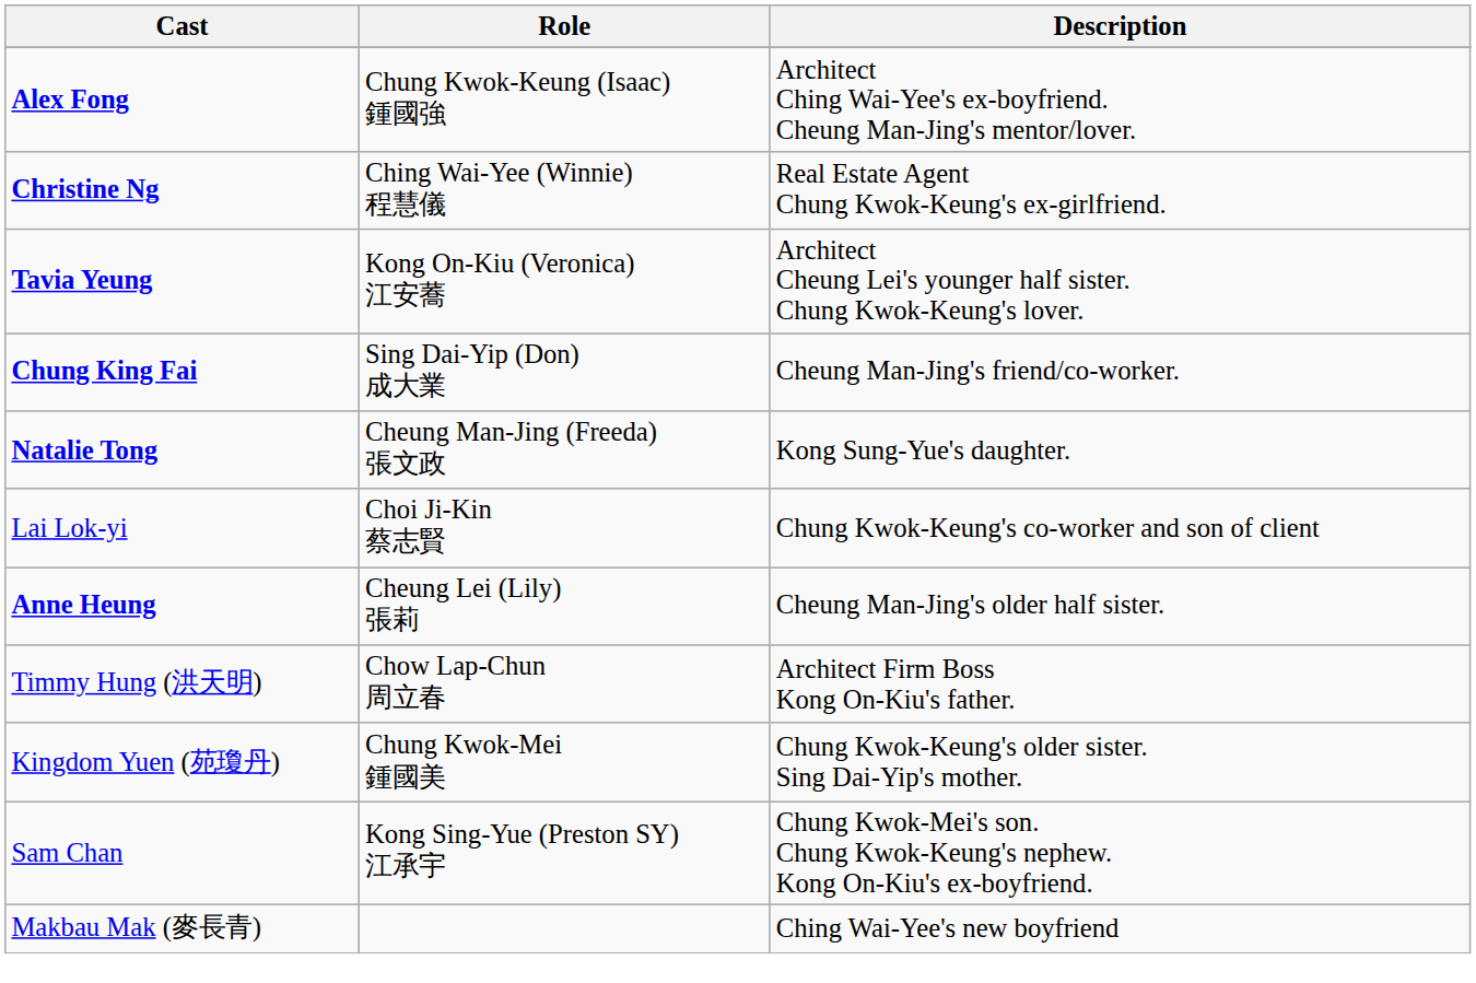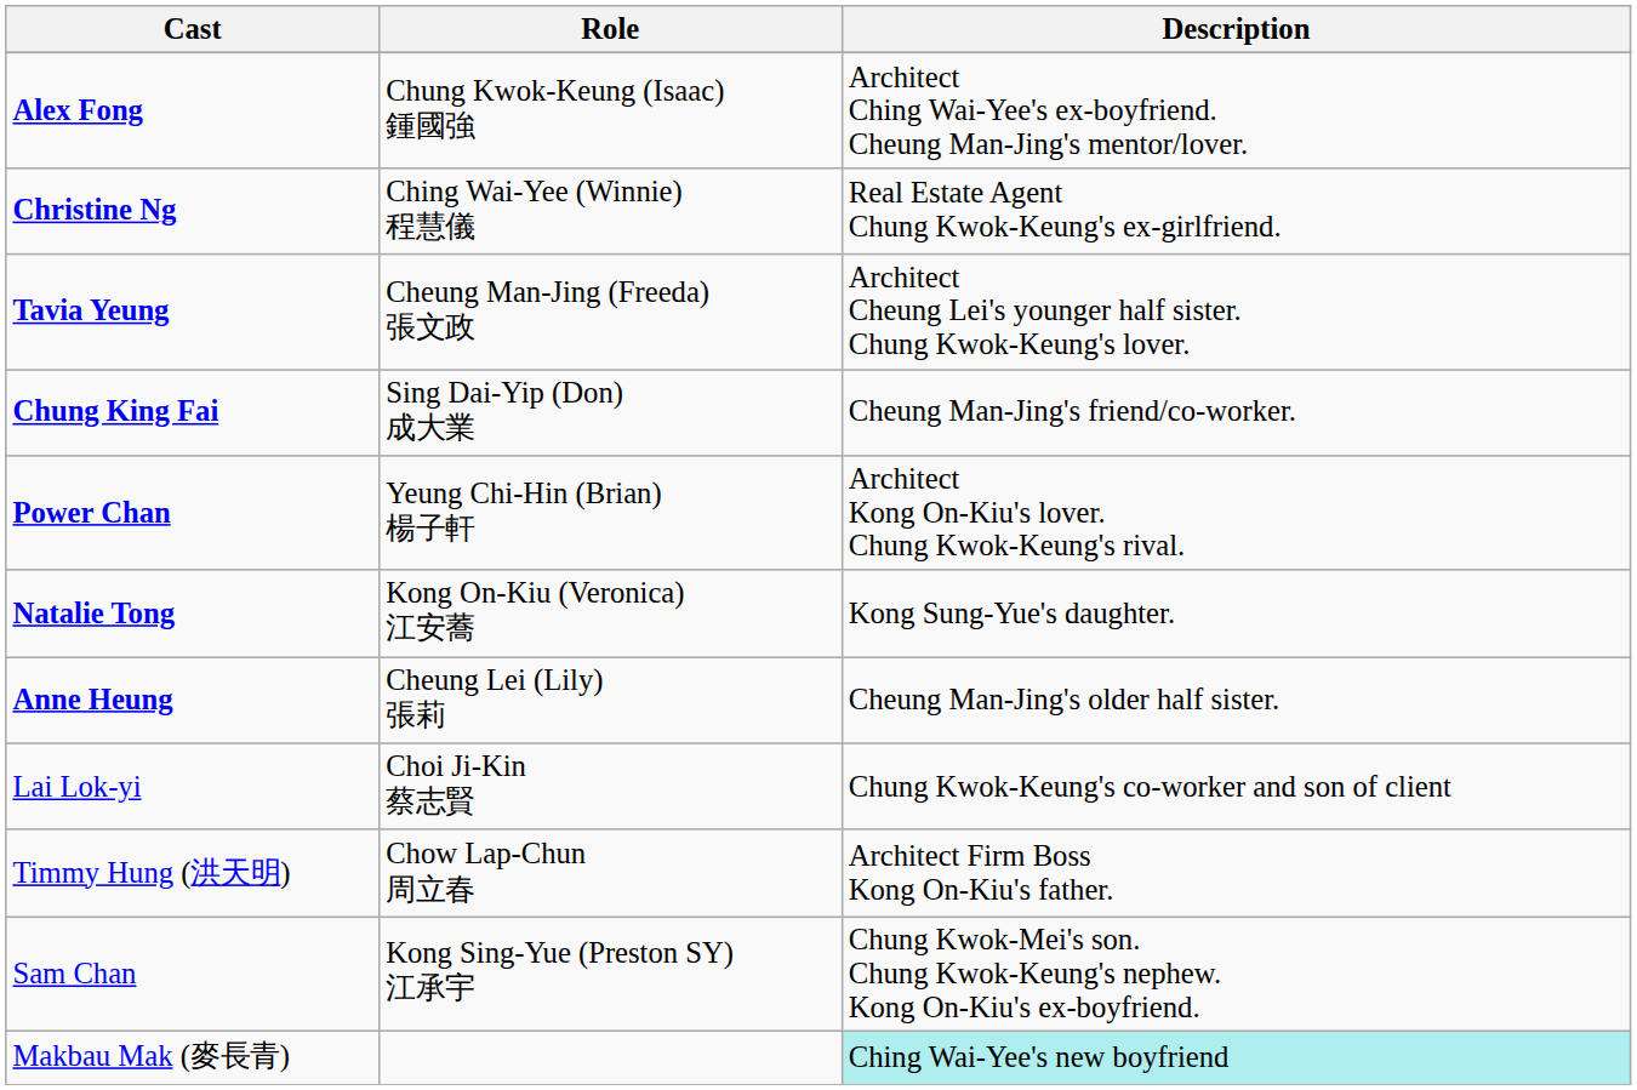 <table class="wikitable" width="55%">
 <tr>
 <th>Cast</th>
 <th>Role</th>
 <th>Description</th>
 </tr>
 <tr>
 </tr>
 <tr>
 <td><strong><a href='#'>Alex Fong</a></strong></td>
 <td>Chung Kwok-Keung (Isaac) <br> 鍾國強</td>
 <td>Architect <br> Ching Wai-Yee's ex-boyfriend. <br> Cheung Man-Jing's mentor/lover.</td>
 </tr>
 <tr>
 <td><strong><a href='#'>Christine Ng</a></strong></td>
 <td>Ching Wai-Yee (Winnie) <br> 程慧儀</td>
 <td>Real Estate Agent <br> Chung Kwok-Keung's ex-girlfriend.</td>
 </tr>
 <tr>
 <td><strong><a href='#'>Tavia Yeung</a></strong></td>
-<td>Kong On-Kiu (Veronica) <br> 江安蕎</td>
+<td>Cheung Man-Jing (Freeda) <br> 張文政</td>
 <td>Architect <br> Cheung Lei's younger half sister. <br> Chung Kwok-Keung's lover.</td>
 </tr>
 <tr>
 <td><strong><a href='#'>Chung King Fai</a></strong></td>
 <td>Sing Dai-Yip (Don) <br> 成大業</td>
 <td>Cheung Man-Jing's friend/co-worker.</td>
 </tr>
 <tr>
+<td><strong><a href='#'>Power Chan</a></strong></td>
+<td>Yeung Chi-Hin (Brian) <br> 楊子軒</td>
+<td>Architect <br> Kong On-Kiu's lover. <br> Chung Kwok-Keung's rival.</td>
+</tr>
+<tr>
 <td><strong><a href='#'>Natalie Tong</a></strong></td>
-<td>Cheung Man-Jing (Freeda) <br> 張文政</td>
+<td>Kong On-Kiu (Veronica) <br> 江安蕎</td>
 <td>Kong Sung-Yue's daughter. <br></td>
+</tr>
+<tr>
+<td><strong><a href='#'>Anne Heung</a></strong></td>
+<td>Cheung Lei (Lily) <br> 張莉</td>
+<td>Cheung Man-Jing's older half sister.</td>
 </tr>
 <tr>
 <td><a href='#'>Lai Lok-yi</a></td>
 <td>Choi Ji-Kin <br> 蔡志賢</td>
 <td>Chung Kwok-Keung's co-worker and son of client</td>
 </tr>
 <tr>
-<td><strong><a href='#'>Anne Heung</a></strong></td>
-<td>Cheung Lei (Lily) <br> 張莉</td>
-<td>Cheung Man-Jing's older half sister.</td>
-</tr>
-<tr>
 <td><a href='#'>Timmy Hung</a> (<a href='#'>洪天明</a>)</td>
 <td>Chow Lap-Chun <br> 周立春</td>
 <td>Architect Firm Boss <br> Kong On-Kiu's father.</td>
-</tr>
-<tr>
-<td><a href='#'>Kingdom Yuen</a> (<a href='#'>苑瓊丹</a>)</td>
-<td>Chung Kwok-Mei <br> 鍾國美</td>
-<td>Chung Kwok-Keung's older sister. <br> Sing Dai-Yip's mother.</td>
 </tr>
 <tr>
 <td><a href='#'>Sam Chan</a></td>
 <td>Kong Sing-Yue (Preston SY) <br> 江承宇</td>
 <td>Chung Kwok-Mei's son. <br> Chung Kwok-Keung's nephew. <br> Kong On-Kiu's ex-boyfriend.</td>
 </tr>
 <tr>
 <td><a href='#'>Makbau Mak</a> (麥長青)</td>
 <td></td>
-<td>Ching Wai-Yee's new boyfriend</td>
+<td style="background: paleturquoise;">Ching Wai-Yee's new boyfriend</td>
 </tr>
 </table>
